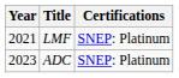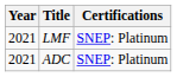 <table class="wikitable">
 <tr>
 <th>Year</th>
 <th>Title</th>
 <th>Certifications</th>
 </tr>
 <tr>
 <td>2021</td>
 <td><em>LMF</em></td>
 <td><a href='#'>SNEP</a>: Platinum</td>
 </tr>
 <tr>
-<td>2023</td>
+<td>2021</td>
 <td><em>ADC</em></td>
 <td><a href='#'>SNEP</a>: Platinum</td>
 </tr>
 </table>
